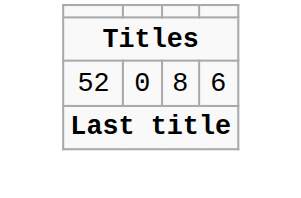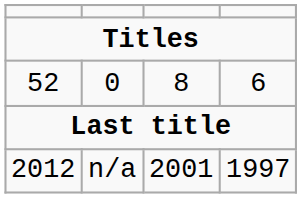 <table class="wikitable" style="margin:1em auto; text-align:center;">
 <tr>
 <td></td>
 <td></td>
 <td></td>
 <td></td>
 </tr>
 <tr>
 <td colspan="4"><strong>Titles</strong></td>
 </tr>
 <tr>
 <td>52</td>
 <td>0</td>
 <td>8</td>
 <td>6</td>
 </tr>
 <tr>
 <td colspan="4"><strong>Last title</strong></td>
 </tr>
+<tr>
+<td>2012</td>
+<td>n/a</td>
+<td>2001</td>
+<td>1997</td>
+</tr>
 </table>
